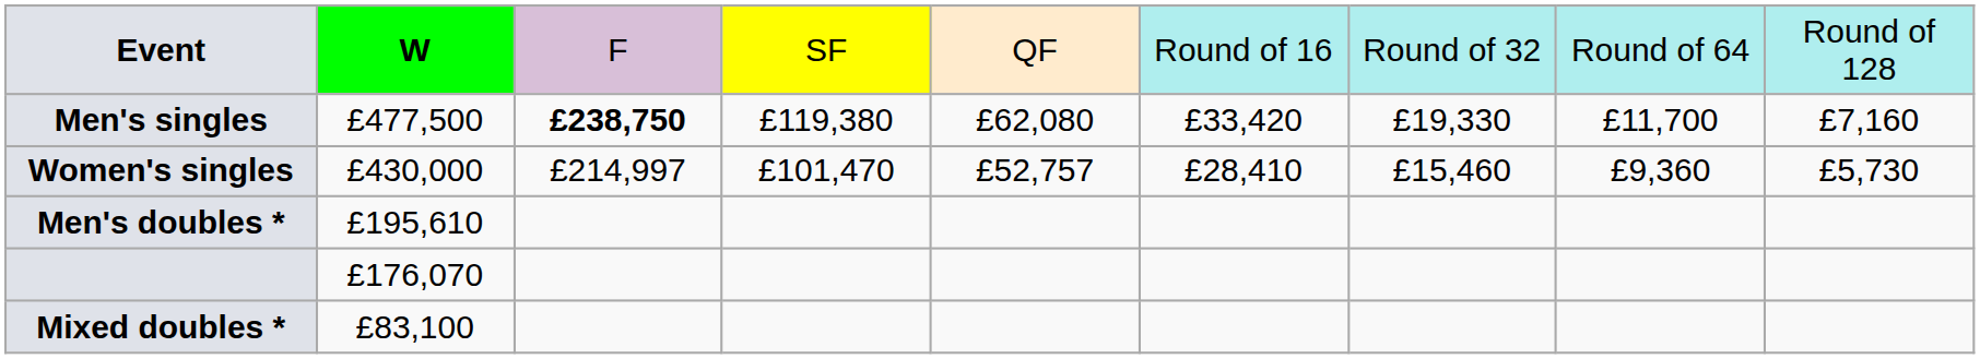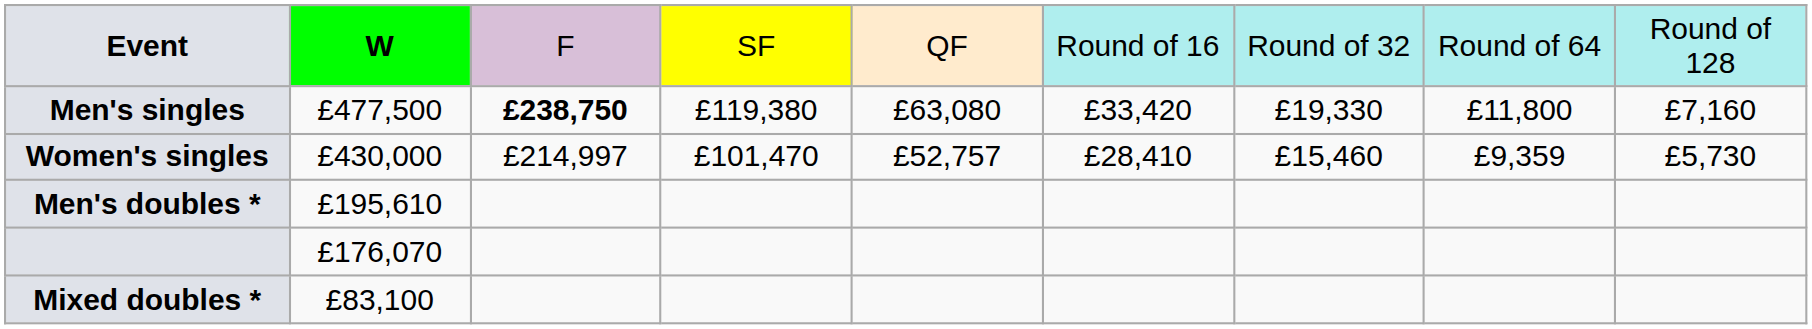 <table class=wikitable style=font-size:90%;text-align:center>
 <tr>
 <td style="width:130px; background:#dfe2e9;"><strong>Event</strong></td>
 <td style="width:80px; background:lime;"><strong>W</strong></td>
 <td style="width:85px; background:thistle;">F</td>
 <td style="width:85px; background:#ff0;">SF</td>
 <td style="width:85px; background:#ffebcd;">QF</td>
 <td style="width:85px; background:#afeeee;">Round of 16</td>
 <td style="width:85px; background:#afeeee;">Round of 32</td>
 <td style="width:85px; background:#afeeee;">Round of 64</td>
 <td style="width:85px; background:#afeeee;">Round of 128</td>
 </tr>
 <tr>
 <td style="background:#dfe2e9;"><strong>Men's singles</strong></td>
 <td>£477,500</td>
 <td><strong>£238,750</strong></td>
 <td>£119,380</td>
-<td>£62,080</td>
+<td>£63,080</td>
 <td>£33,420</td>
 <td>£19,330</td>
-<td>£11,700</td>
+<td>£11,800</td>
 <td>£7,160</td>
 </tr>
 <tr>
 <td style="background:#dfe2e9;"><strong>Women's singles</strong></td>
 <td>£430,000</td>
 <td>£214,997</td>
 <td>£101,470</td>
 <td>£52,757</td>
 <td>£28,410</td>
 <td>£15,460</td>
-<td>£9,360</td>
+<td>£9,359</td>
 <td>£5,730</td>
 </tr>
 <tr>
 <td style="background:#dfe2e9;"><strong>Men's doubles *</strong></td>
 <td>£195,610</td>
 <td></td>
 <td></td>
 <td></td>
 <td></td>
 <td></td>
 <td></td>
 <td></td>
 </tr>
 <tr>
 <td style="background:#dfe2e9;"><strong></strong></td>
 <td>£176,070</td>
 <td></td>
 <td></td>
 <td></td>
 <td></td>
 <td></td>
 <td></td>
 <td></td>
 </tr>
 <tr>
 <td style="background:#dfe2e9;"><strong>Mixed doubles *</strong></td>
 <td>£83,100</td>
 <td></td>
 <td></td>
 <td></td>
 <td></td>
 <td></td>
 <td></td>
 <td></td>
 </tr>
 </table>
